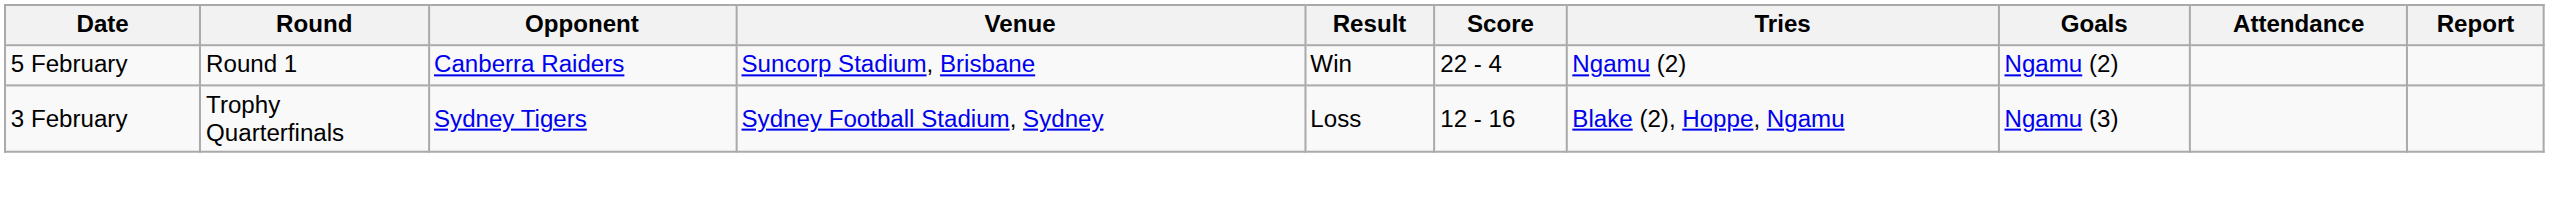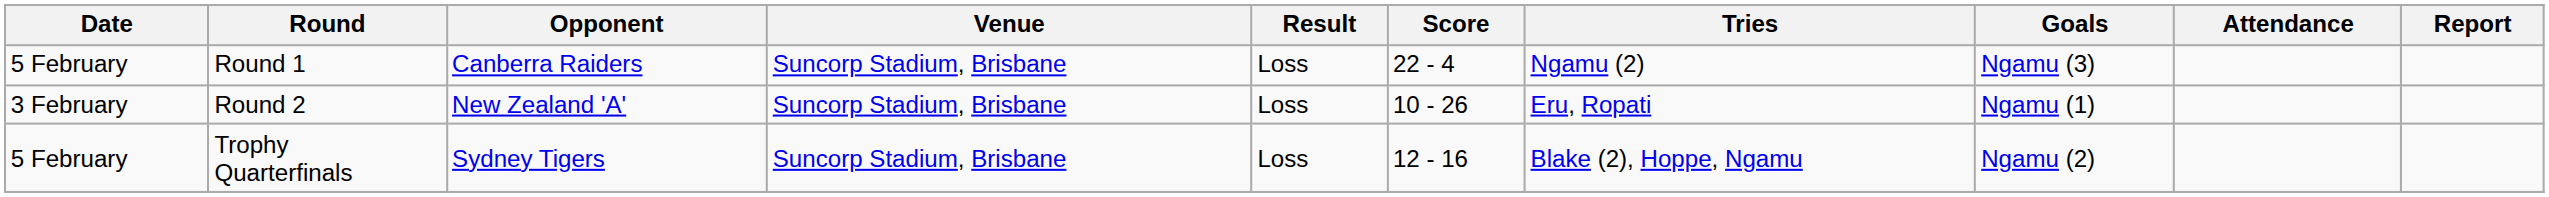 <table class="wikitable" style="font-size:75%;" width="100%">
 <tr>
 <th>Date</th>
 <th>Round</th>
 <th>Opponent</th>
 <th>Venue</th>
 <th>Result</th>
 <th>Score</th>
 <th>Tries</th>
 <th>Goals</th>
 <th>Attendance</th>
 <th>Report</th>
 </tr>
 <tr>
 <td>5 February</td>
 <td>Round 1</td>
 <td> <a href='#'>Canberra Raiders</a></td>
 <td><a href='#'>Suncorp Stadium</a>, <a href='#'>Brisbane</a></td>
-<td>Win</td>
+<td>Loss</td>
 <td>22 - 4</td>
 <td><a href='#'>Ngamu</a> (2)</td>
-<td><a href='#'>Ngamu</a> (2)</td>
+<td><a href='#'>Ngamu</a> (3)</td>
 <td></td>
 <td></td>
 </tr>
 <tr>
 <td>3 February</td>
+<td>Round 2</td>
+<td> <a href='#'>New Zealand 'A'</a></td>
+<td><a href='#'>Suncorp Stadium</a>, <a href='#'>Brisbane</a></td>
+<td>Loss</td>
+<td>10 - 26</td>
+<td><a href='#'>Eru</a>, <a href='#'>Ropati</a></td>
+<td><a href='#'>Ngamu</a> (1)</td>
+<td></td>
+<td></td>
+</tr>
+<tr>
+<td>5 February</td>
 <td>Trophy<br>Quarterfinals</td>
 <td> <a href='#'>Sydney Tigers</a></td>
-<td><a href='#'>Sydney Football Stadium</a>, <a href='#'>Sydney</a></td>
+<td><a href='#'>Suncorp Stadium</a>, <a href='#'>Brisbane</a></td>
 <td>Loss</td>
 <td>12 - 16</td>
 <td><a href='#'>Blake</a> (2), <a href='#'>Hoppe</a>, <a href='#'>Ngamu</a></td>
-<td><a href='#'>Ngamu</a> (3)</td>
+<td><a href='#'>Ngamu</a> (2)</td>
 <td></td>
 <td></td>
 </tr>
 </table>
